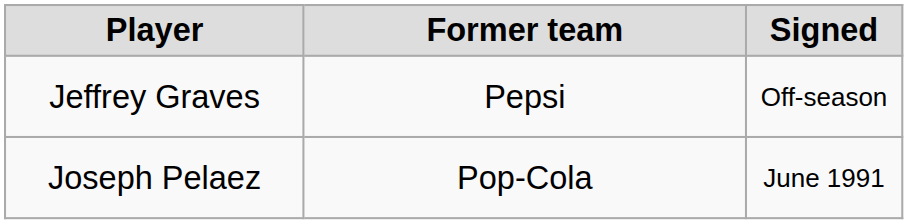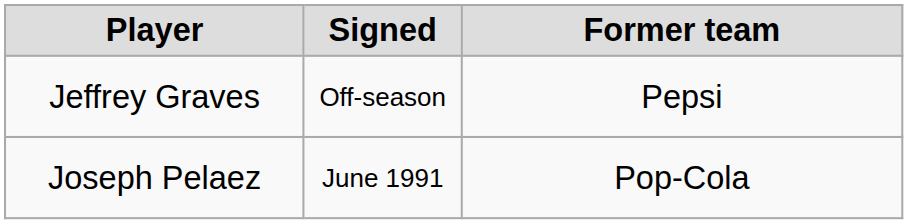 <table class="wikitable" style="text-align: center">
 <tr align="center" bgcolor="#dddddd">
 <td style="width:140px"><strong>Player</strong></td>
+<td style="width:70px"><strong>Signed</strong></td>
 <td style="width:210px"><strong>Former team</strong></td>
-<td style="width:70px"><strong>Signed</strong></td>
 </tr>
 <tr style="height:40px">
 <td>Jeffrey Graves</td>
+<td style="font-size: 80%">Off-season</td>
 <td>Pepsi</td>
-<td style="font-size: 80%">Off-season</td>
 </tr>
 <tr style="height:40px">
 <td>Joseph Pelaez</td>
+<td style="font-size: 80%">June 1991</td>
 <td>Pop-Cola</td>
-<td style="font-size: 80%">June 1991</td>
 </tr>
 </table>
